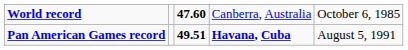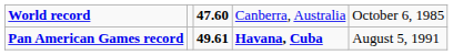 <table class="wikitable">
 <tr>
 <td><strong><a href='#'>World record</a></strong></td>
 <td></td>
 <td><strong>47.60</strong></td>
 <td><a href='#'>Canberra</a>, <a href='#'>Australia</a></td>
 <td>October 6, 1985</td>
 </tr>
 <tr>
 <td><strong><a href='#'>Pan American Games record</a></strong></td>
 <td></td>
-<td><strong>49.51</strong></td>
+<td><strong>49.61</strong></td>
 <td><strong><a href='#'>Havana</a>, <a href='#'>Cuba</a></strong></td>
 <td>August 5, 1991</td>
 </tr>
 </table>
